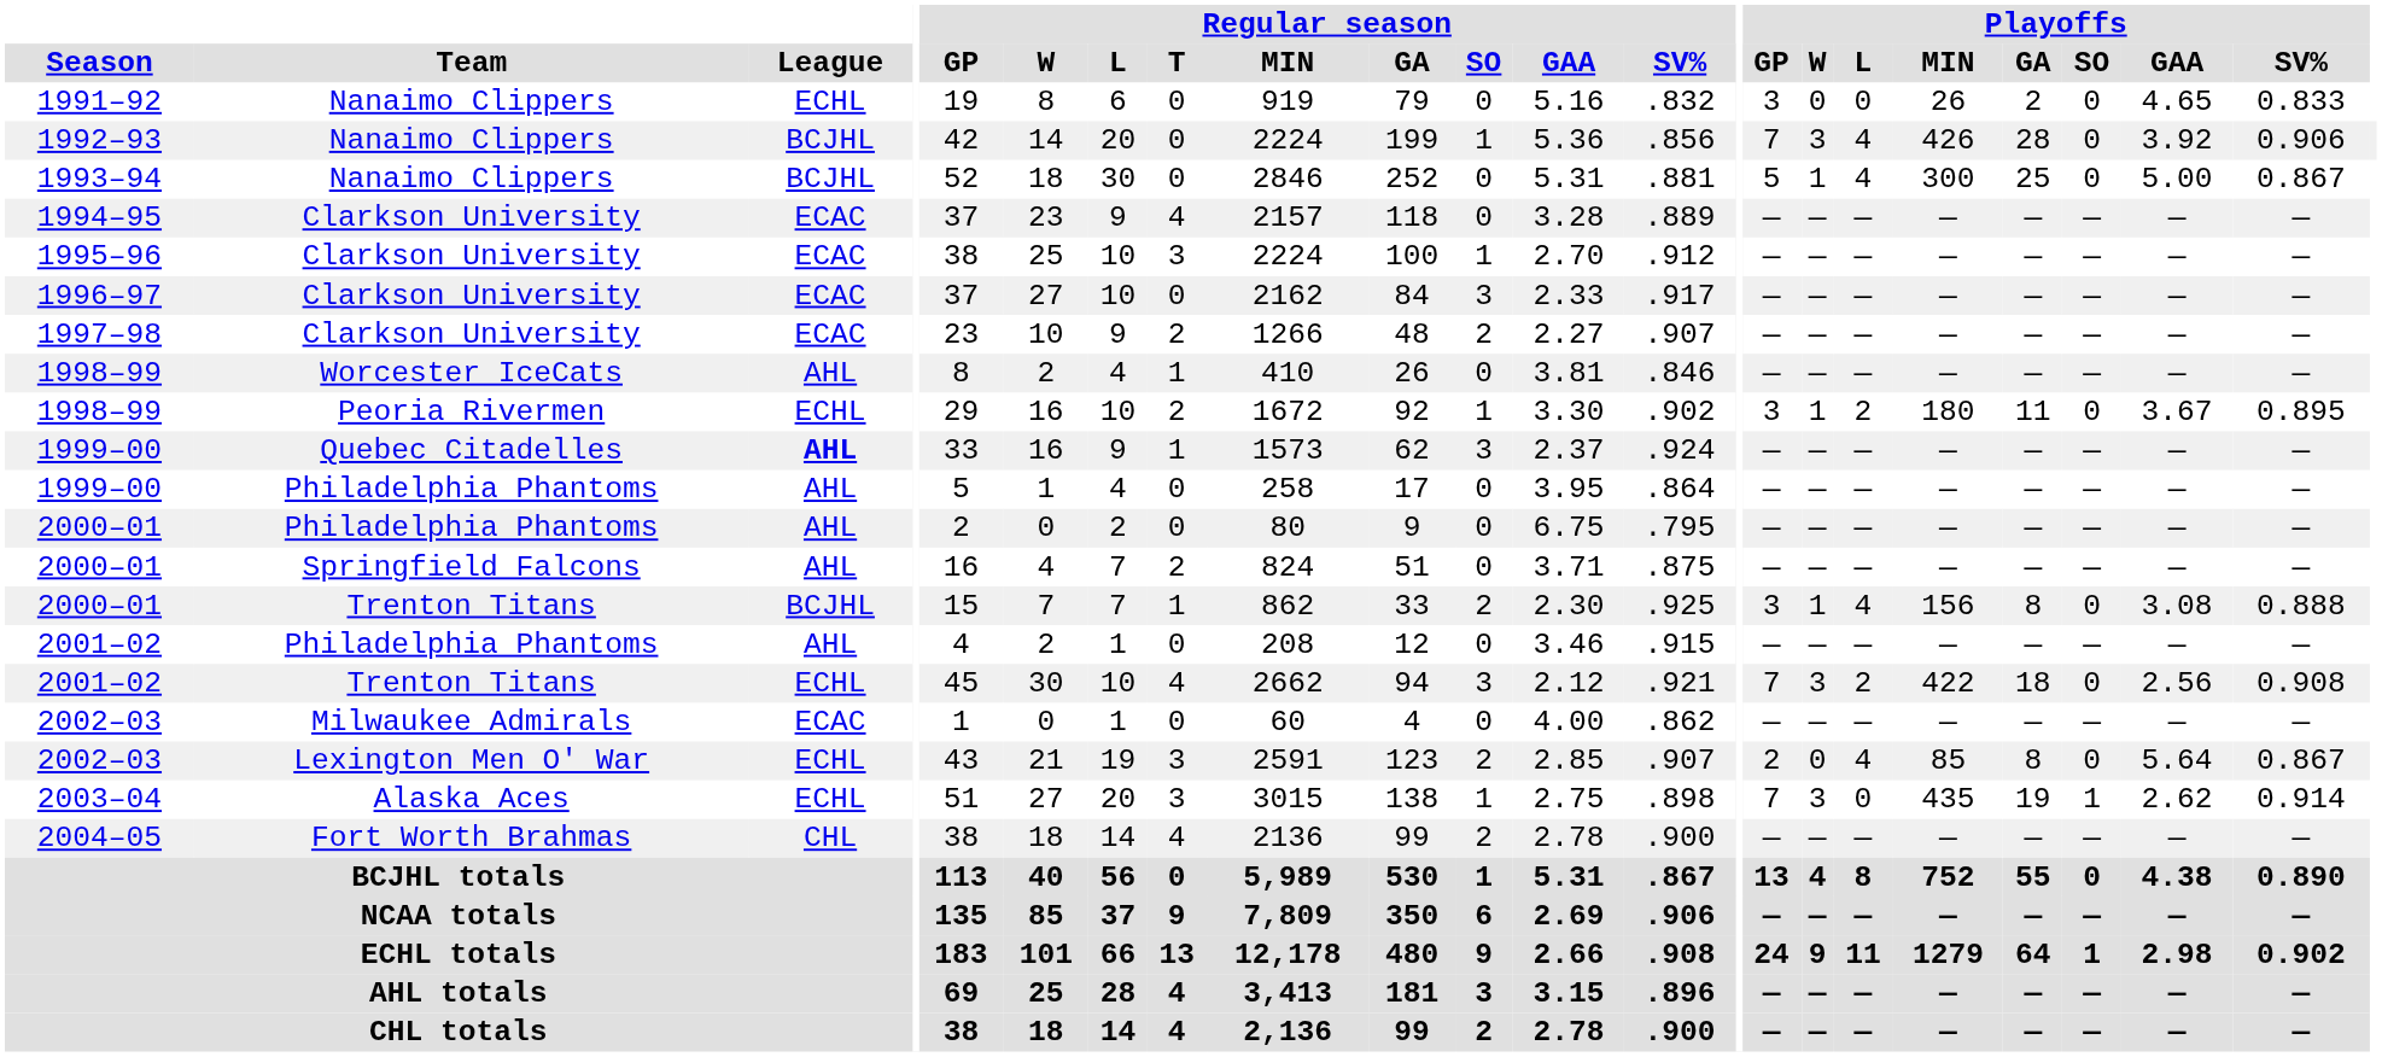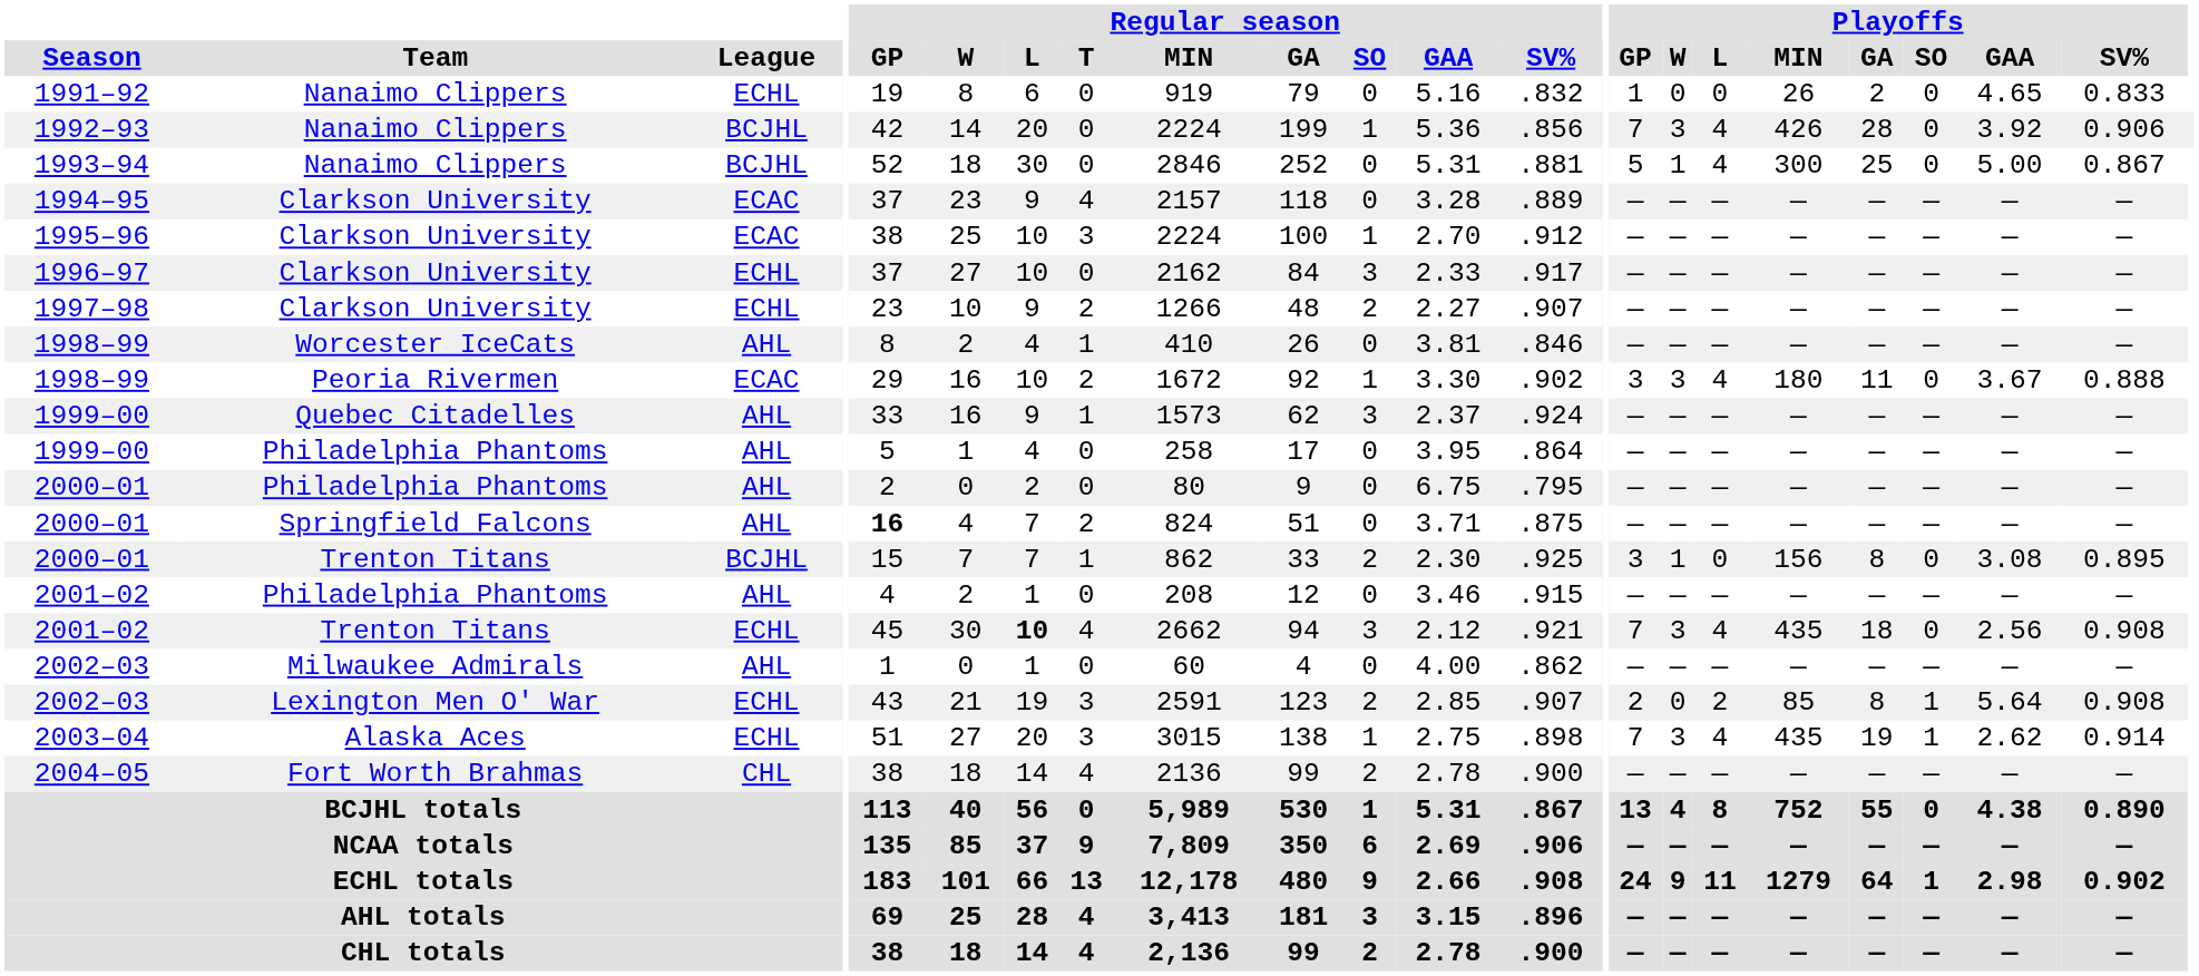 <table border="0" cellpadding="1" cellspacing="0" style="text-align:center; width:80em">
 <tr bgcolor="#e0e0e0">
 <th colspan="3" bgcolor="#ffffff"></th>
 <th rowspan="99" bgcolor="#ffffff"></th>
 <th colspan="9"><a href='#'>Regular season</a></th>
 <th rowspan="99" bgcolor="#ffffff"></th>
 <th colspan="8"><a href='#'>Playoffs</a></th>
 </tr>
 <tr bgcolor="#e0e0e0">
 <th><a href='#'>Season</a></th>
 <th>Team</th>
 <th>League</th>
 <th>GP</th>
 <th>W</th>
 <th>L</th>
 <th>T</th>
 <th>MIN</th>
 <th>GA</th>
 <th><a href='#'>SO</a></th>
 <th><a href='#'>GAA</a></th>
 <th><a href='#'>SV%</a></th>
 <th>GP</th>
 <th>W</th>
 <th>L</th>
 <th>MIN</th>
 <th>GA</th>
 <th>SO</th>
 <th>GAA</th>
 <th>SV%</th>
 </tr>
 <tr>
 <td><a href='#'>1991–92</a></td>
 <td><a href='#'>Nanaimo Clippers</a></td>
 <td><a href='#'>ECHL</a></td>
 <td>19</td>
 <td>8</td>
 <td>6</td>
 <td>0</td>
 <td>919</td>
 <td>79</td>
 <td>0</td>
 <td>5.16</td>
 <td>.832</td>
-<td>3</td>
+<td>1</td>
 <td>0</td>
 <td>0</td>
 <td>26</td>
 <td>2</td>
 <td>0</td>
 <td>4.65</td>
 <td>0.833</td>
 <td></td>
 </tr>
 <tr bgcolor="f0f0f0">
 <td><a href='#'>1992–93</a></td>
 <td><a href='#'>Nanaimo Clippers</a></td>
 <td><a href='#'>BCJHL</a></td>
 <td>42</td>
 <td>14</td>
 <td>20</td>
 <td>0</td>
 <td>2224</td>
 <td>199</td>
 <td>1</td>
 <td>5.36</td>
 <td>.856</td>
 <td>7</td>
 <td>3</td>
 <td>4</td>
 <td>426</td>
 <td>28</td>
 <td>0</td>
 <td>3.92</td>
 <td>0.906</td>
 <td></td>
 </tr>
 <tr>
 <td><a href='#'>1993–94</a></td>
 <td><a href='#'>Nanaimo Clippers</a></td>
 <td><a href='#'>BCJHL</a></td>
 <td>52</td>
 <td>18</td>
 <td>30</td>
 <td>0</td>
 <td>2846</td>
 <td>252</td>
 <td>0</td>
 <td>5.31</td>
 <td>.881</td>
 <td>5</td>
 <td>1</td>
 <td>4</td>
 <td>300</td>
 <td>25</td>
 <td>0</td>
 <td>5.00</td>
 <td>0.867</td>
 </tr>
 <tr bgcolor="f0f0f0">
 <td><a href='#'>1994–95</a></td>
 <td><a href='#'>Clarkson University</a></td>
 <td><a href='#'>ECAC</a></td>
 <td>37</td>
 <td>23</td>
 <td>9</td>
 <td>4</td>
 <td>2157</td>
 <td>118</td>
 <td>0</td>
 <td>3.28</td>
 <td>.889</td>
 <td>—</td>
 <td>—</td>
 <td>—</td>
 <td>—</td>
 <td>—</td>
 <td>—</td>
 <td>—</td>
 <td>—</td>
 </tr>
 <tr>
 <td><a href='#'>1995–96</a></td>
 <td><a href='#'>Clarkson University</a></td>
 <td><a href='#'>ECAC</a></td>
 <td>38</td>
 <td>25</td>
 <td>10</td>
 <td>3</td>
 <td>2224</td>
 <td>100</td>
 <td>1</td>
 <td>2.70</td>
 <td>.912</td>
 <td>—</td>
 <td>—</td>
 <td>—</td>
 <td>—</td>
 <td>—</td>
 <td>—</td>
 <td>—</td>
 <td>—</td>
 </tr>
 <tr bgcolor="f0f0f0">
 <td><a href='#'>1996–97</a></td>
 <td><a href='#'>Clarkson University</a></td>
-<td><a href='#'>ECAC</a></td>
+<td><a href='#'>ECHL</a></td>
 <td>37</td>
 <td>27</td>
 <td>10</td>
 <td>0</td>
 <td>2162</td>
 <td>84</td>
 <td>3</td>
 <td>2.33</td>
 <td>.917</td>
 <td>—</td>
 <td>—</td>
 <td>—</td>
 <td>—</td>
 <td>—</td>
 <td>—</td>
 <td>—</td>
 <td>—</td>
 </tr>
 <tr>
 <td><a href='#'>1997–98</a></td>
 <td><a href='#'>Clarkson University</a></td>
-<td><a href='#'>ECAC</a></td>
+<td><a href='#'>ECHL</a></td>
 <td>23</td>
 <td>10</td>
 <td>9</td>
 <td>2</td>
 <td>1266</td>
 <td>48</td>
 <td>2</td>
 <td>2.27</td>
 <td>.907</td>
 <td>—</td>
 <td>—</td>
 <td>—</td>
 <td>—</td>
 <td>—</td>
 <td>—</td>
 <td>—</td>
 <td>—</td>
 </tr>
 <tr bgcolor="f0f0f0">
 <td><a href='#'>1998–99</a></td>
 <td><a href='#'>Worcester IceCats</a></td>
 <td><a href='#'>AHL</a></td>
 <td>8</td>
 <td>2</td>
 <td>4</td>
 <td>1</td>
 <td>410</td>
 <td>26</td>
 <td>0</td>
 <td>3.81</td>
 <td>.846</td>
 <td>—</td>
 <td>—</td>
 <td>—</td>
 <td>—</td>
 <td>—</td>
 <td>—</td>
 <td>—</td>
 <td>—</td>
 </tr>
 <tr>
 <td><a href='#'>1998–99</a></td>
 <td><a href='#'>Peoria Rivermen</a></td>
-<td><a href='#'>ECHL</a></td>
+<td><a href='#'>ECAC</a></td>
 <td>29</td>
 <td>16</td>
 <td>10</td>
 <td>2</td>
 <td>1672</td>
 <td>92</td>
 <td>1</td>
 <td>3.30</td>
 <td>.902</td>
 <td>3</td>
-<td>1</td>
-<td>2</td>
+<td>3</td>
+<td>4</td>
 <td>180</td>
 <td>11</td>
 <td>0</td>
 <td>3.67</td>
-<td>0.895</td>
+<td>0.888</td>
 </tr>
 <tr bgcolor="f0f0f0">
 <td><a href='#'>1999–00</a></td>
 <td><a href='#'>Quebec Citadelles</a></td>
-<td><strong><a href='#'>AHL</a></strong></td>
+<td><a href='#'>AHL</a></td>
 <td>33</td>
 <td>16</td>
 <td>9</td>
 <td>1</td>
 <td>1573</td>
 <td>62</td>
 <td>3</td>
 <td>2.37</td>
 <td>.924</td>
 <td>—</td>
 <td>—</td>
 <td>—</td>
 <td>—</td>
 <td>—</td>
 <td>—</td>
 <td>—</td>
 <td>—</td>
 </tr>
 <tr>
 <td><a href='#'>1999–00</a></td>
 <td><a href='#'>Philadelphia Phantoms</a></td>
 <td><a href='#'>AHL</a></td>
 <td>5</td>
 <td>1</td>
 <td>4</td>
 <td>0</td>
 <td>258</td>
 <td>17</td>
 <td>0</td>
 <td>3.95</td>
 <td>.864</td>
 <td>—</td>
 <td>—</td>
 <td>—</td>
 <td>—</td>
 <td>—</td>
 <td>—</td>
 <td>—</td>
 <td>—</td>
 </tr>
 <tr bgcolor="f0f0f0">
 <td><a href='#'>2000–01</a></td>
 <td><a href='#'>Philadelphia Phantoms</a></td>
 <td><a href='#'>AHL</a></td>
 <td>2</td>
 <td>0</td>
 <td>2</td>
 <td>0</td>
 <td>80</td>
 <td>9</td>
 <td>0</td>
 <td>6.75</td>
 <td>.795</td>
 <td>—</td>
 <td>—</td>
 <td>—</td>
 <td>—</td>
 <td>—</td>
 <td>—</td>
 <td>—</td>
 <td>—</td>
 </tr>
 <tr>
 <td><a href='#'>2000–01</a></td>
 <td><a href='#'>Springfield Falcons</a></td>
 <td><a href='#'>AHL</a></td>
-<td>16</td>
+<td><strong>16</strong></td>
 <td>4</td>
 <td>7</td>
 <td>2</td>
 <td>824</td>
 <td>51</td>
 <td>0</td>
 <td>3.71</td>
 <td>.875</td>
 <td>—</td>
 <td>—</td>
 <td>—</td>
 <td>—</td>
 <td>—</td>
 <td>—</td>
 <td>—</td>
 <td>—</td>
 </tr>
 <tr bgcolor="f0f0f0">
 <td><a href='#'>2000–01</a></td>
 <td><a href='#'>Trenton Titans</a></td>
 <td><a href='#'>BCJHL</a></td>
 <td>15</td>
 <td>7</td>
 <td>7</td>
 <td>1</td>
 <td>862</td>
 <td>33</td>
 <td>2</td>
 <td>2.30</td>
 <td>.925</td>
 <td>3</td>
 <td>1</td>
-<td>4</td>
+<td>0</td>
 <td>156</td>
 <td>8</td>
 <td>0</td>
 <td>3.08</td>
-<td>0.888</td>
+<td>0.895</td>
 </tr>
 <tr>
 <td><a href='#'>2001–02</a></td>
 <td><a href='#'>Philadelphia Phantoms</a></td>
 <td><a href='#'>AHL</a></td>
 <td>4</td>
 <td>2</td>
 <td>1</td>
 <td>0</td>
 <td>208</td>
 <td>12</td>
 <td>0</td>
 <td>3.46</td>
 <td>.915</td>
 <td>—</td>
 <td>—</td>
 <td>—</td>
 <td>—</td>
 <td>—</td>
 <td>—</td>
 <td>—</td>
 <td>—</td>
 </tr>
 <tr bgcolor="f0f0f0">
 <td><a href='#'>2001–02</a></td>
 <td><a href='#'>Trenton Titans</a></td>
 <td><a href='#'>ECHL</a></td>
 <td>45</td>
 <td>30</td>
-<td>10</td>
+<td><strong>10</strong></td>
 <td>4</td>
 <td>2662</td>
 <td>94</td>
 <td>3</td>
 <td>2.12</td>
 <td>.921</td>
 <td>7</td>
 <td>3</td>
-<td>2</td>
-<td>422</td>
+<td>4</td>
+<td>435</td>
 <td>18</td>
 <td>0</td>
 <td>2.56</td>
 <td>0.908</td>
 </tr>
 <tr>
 <td><a href='#'>2002–03</a></td>
 <td><a href='#'>Milwaukee Admirals</a></td>
-<td><a href='#'>ECAC</a></td>
+<td><a href='#'>AHL</a></td>
 <td>1</td>
 <td>0</td>
 <td>1</td>
 <td>0</td>
 <td>60</td>
 <td>4</td>
 <td>0</td>
 <td>4.00</td>
 <td>.862</td>
 <td>—</td>
 <td>—</td>
 <td>—</td>
 <td>—</td>
 <td>—</td>
 <td>—</td>
 <td>—</td>
 <td>—</td>
 </tr>
 <tr bgcolor="f0f0f0">
 <td><a href='#'>2002–03</a></td>
 <td><a href='#'>Lexington Men O' War</a></td>
 <td><a href='#'>ECHL</a></td>
 <td>43</td>
 <td>21</td>
 <td>19</td>
 <td>3</td>
 <td>2591</td>
 <td>123</td>
 <td>2</td>
 <td>2.85</td>
 <td>.907</td>
 <td>2</td>
 <td>0</td>
-<td>4</td>
+<td>2</td>
 <td>85</td>
 <td>8</td>
-<td>0</td>
+<td>1</td>
 <td>5.64</td>
-<td>0.867</td>
+<td>0.908</td>
 </tr>
 <tr>
 <td><a href='#'>2003–04</a></td>
 <td><a href='#'>Alaska Aces</a></td>
 <td><a href='#'>ECHL</a></td>
 <td>51</td>
 <td>27</td>
 <td>20</td>
 <td>3</td>
 <td>3015</td>
 <td>138</td>
 <td>1</td>
 <td>2.75</td>
 <td>.898</td>
 <td>7</td>
 <td>3</td>
-<td>0</td>
+<td>4</td>
 <td>435</td>
 <td>19</td>
 <td>1</td>
 <td>2.62</td>
 <td>0.914</td>
 </tr>
 <tr bgcolor="f0f0f0">
 <td><a href='#'>2004–05</a></td>
 <td><a href='#'>Fort Worth Brahmas</a></td>
 <td><a href='#'>CHL</a></td>
 <td>38</td>
 <td>18</td>
 <td>14</td>
 <td>4</td>
 <td>2136</td>
 <td>99</td>
 <td>2</td>
 <td>2.78</td>
 <td>.900</td>
 <td>—</td>
 <td>—</td>
 <td>—</td>
 <td>—</td>
 <td>—</td>
 <td>—</td>
 <td>—</td>
 <td>—</td>
 </tr>
 <tr bgcolor="#e0e0e0">
 <th colspan="3">BCJHL totals</th>
 <th>113</th>
 <th>40</th>
 <th>56</th>
 <th>0</th>
 <th>5,989</th>
 <th>530</th>
 <th>1</th>
 <th>5.31</th>
 <th>.867</th>
 <th>13</th>
 <th>4</th>
 <th>8</th>
 <th>752</th>
 <th>55</th>
 <th>0</th>
 <th>4.38</th>
 <th>0.890</th>
 </tr>
 <tr bgcolor="#e0e0e0">
 <th colspan="3">NCAA totals</th>
 <th>135</th>
 <th>85</th>
 <th>37</th>
 <th>9</th>
 <th>7,809</th>
 <th>350</th>
 <th>6</th>
 <th>2.69</th>
 <th>.906</th>
 <th>—</th>
 <th>—</th>
 <th>—</th>
 <th>—</th>
 <th>—</th>
 <th>—</th>
 <th>—</th>
 <th>—</th>
 </tr>
 <tr bgcolor="#e0e0e0">
 <th colspan="3">ECHL totals</th>
 <th>183</th>
 <th>101</th>
 <th>66</th>
 <th>13</th>
 <th>12,178</th>
 <th>480</th>
 <th>9</th>
 <th>2.66</th>
 <th>.908</th>
 <th>24</th>
 <th>9</th>
 <th>11</th>
 <th>1279</th>
 <th>64</th>
 <th>1</th>
 <th>2.98</th>
 <th>0.902</th>
 </tr>
 <tr bgcolor="#e0e0e0">
 <th colspan="3">AHL totals</th>
 <th>69</th>
 <th>25</th>
 <th>28</th>
 <th>4</th>
 <th>3,413</th>
 <th>181</th>
 <th>3</th>
 <th>3.15</th>
 <th>.896</th>
 <th>—</th>
 <th>—</th>
 <th>—</th>
 <th>—</th>
 <th>—</th>
 <th>—</th>
 <th>—</th>
 <th>—</th>
 </tr>
 <tr bgcolor="#e0e0e0">
 <th colspan="3">CHL totals</th>
 <th>38</th>
 <th>18</th>
 <th>14</th>
 <th>4</th>
 <th>2,136</th>
 <th>99</th>
 <th>2</th>
 <th>2.78</th>
 <th>.900</th>
 <th>—</th>
 <th>—</th>
 <th>—</th>
 <th>—</th>
 <th>—</th>
 <th>—</th>
 <th>—</th>
 <th>—</th>
 </tr>
 </table>
